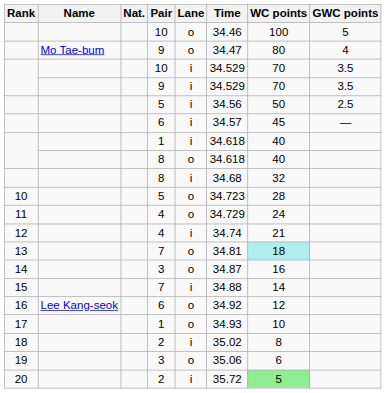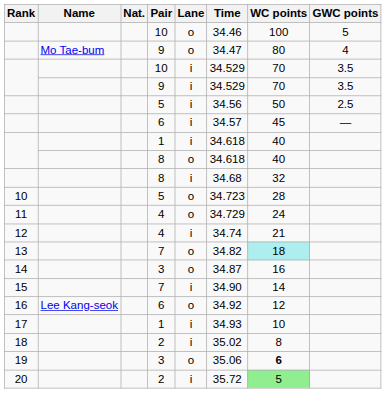 <table class="wikitable sortable" style="text-align:center">
 <tr>
 <th>Rank</th>
 <th>Name</th>
 <th>Nat.</th>
 <th>Pair</th>
 <th>Lane</th>
 <th>Time</th>
 <th>WC points</th>
 <th>GWC points</th>
 </tr>
 <tr>
 <td></td>
 <td align=left></td>
 <td></td>
 <td>10</td>
 <td>o</td>
 <td>34.46</td>
 <td>100</td>
 <td>5</td>
 </tr>
 <tr>
 <td></td>
 <td align=left><a href='#'>Mo Tae-bum</a></td>
 <td></td>
 <td>9</td>
 <td>o</td>
 <td>34.47</td>
 <td>80</td>
 <td>4</td>
 </tr>
 <tr>
 <td rowspan=2></td>
 <td align=left></td>
 <td></td>
 <td>10</td>
 <td>i</td>
 <td>34.529</td>
 <td>70</td>
 <td>3.5</td>
 </tr>
 <tr>
 <td align=left></td>
 <td></td>
 <td>9</td>
 <td>i</td>
 <td>34.529</td>
 <td>70</td>
 <td>3.5</td>
 </tr>
 <tr>
 <td></td>
 <td align=left></td>
 <td></td>
 <td>5</td>
 <td>i</td>
 <td>34.56</td>
 <td>50</td>
 <td>2.5</td>
 </tr>
 <tr>
 <td></td>
 <td align=left></td>
 <td></td>
 <td>6</td>
 <td>i</td>
 <td>34.57</td>
 <td>45</td>
 <td>—</td>
 </tr>
 <tr>
 <td rowspan=2></td>
 <td align=left></td>
 <td></td>
 <td>1</td>
 <td>i</td>
 <td>34.618</td>
 <td>40</td>
 <td></td>
 </tr>
 <tr>
 <td align=left></td>
 <td></td>
 <td>8</td>
 <td>o</td>
 <td>34.618</td>
 <td>40</td>
 <td></td>
 </tr>
 <tr>
 <td></td>
 <td align=left></td>
 <td></td>
 <td>8</td>
 <td>i</td>
 <td>34.68</td>
 <td>32</td>
 <td></td>
 </tr>
 <tr>
 <td>10</td>
 <td align=left></td>
 <td></td>
 <td>5</td>
 <td>o</td>
 <td>34.723</td>
 <td>28</td>
 <td></td>
 </tr>
 <tr>
 <td>11</td>
 <td align=left></td>
 <td></td>
 <td>4</td>
 <td>o</td>
 <td>34.729</td>
 <td>24</td>
 <td></td>
 </tr>
 <tr>
 <td>12</td>
 <td align=left></td>
 <td></td>
 <td>4</td>
 <td>i</td>
 <td>34.74</td>
 <td>21</td>
 <td></td>
 </tr>
 <tr>
 <td>13</td>
 <td align=left></td>
 <td></td>
 <td>7</td>
 <td>o</td>
-<td>34.81</td>
+<td>34.82</td>
 <td style="background: paleturquoise;">18</td>
 <td></td>
 </tr>
 <tr>
 <td>14</td>
 <td align=left></td>
 <td></td>
 <td>3</td>
 <td>o</td>
 <td>34.87</td>
 <td>16</td>
 <td></td>
 </tr>
 <tr>
 <td>15</td>
 <td align=left></td>
 <td></td>
 <td>7</td>
 <td>i</td>
-<td>34.88</td>
+<td>34.90</td>
 <td>14</td>
 <td></td>
 </tr>
 <tr>
 <td>16</td>
 <td align=left><a href='#'>Lee Kang-seok</a></td>
 <td></td>
 <td>6</td>
 <td>o</td>
 <td>34.92</td>
 <td>12</td>
 <td></td>
 </tr>
 <tr>
 <td>17</td>
 <td align=left></td>
 <td></td>
 <td>1</td>
-<td>o</td>
+<td>i</td>
 <td>34.93</td>
 <td>10</td>
 <td></td>
 </tr>
 <tr>
 <td>18</td>
 <td align=left></td>
 <td></td>
 <td>2</td>
 <td>i</td>
 <td>35.02</td>
 <td>8</td>
 <td></td>
 </tr>
 <tr>
 <td>19</td>
 <td align=left></td>
 <td></td>
 <td>3</td>
 <td>o</td>
 <td>35.06</td>
-<td>6</td>
+<td><strong>6</strong></td>
 <td></td>
 </tr>
 <tr>
 <td>20</td>
 <td align=left></td>
 <td></td>
 <td>2</td>
 <td>i</td>
 <td>35.72</td>
 <td style="background: lightgreen;">5</td>
 <td></td>
 </tr>
 </table>
